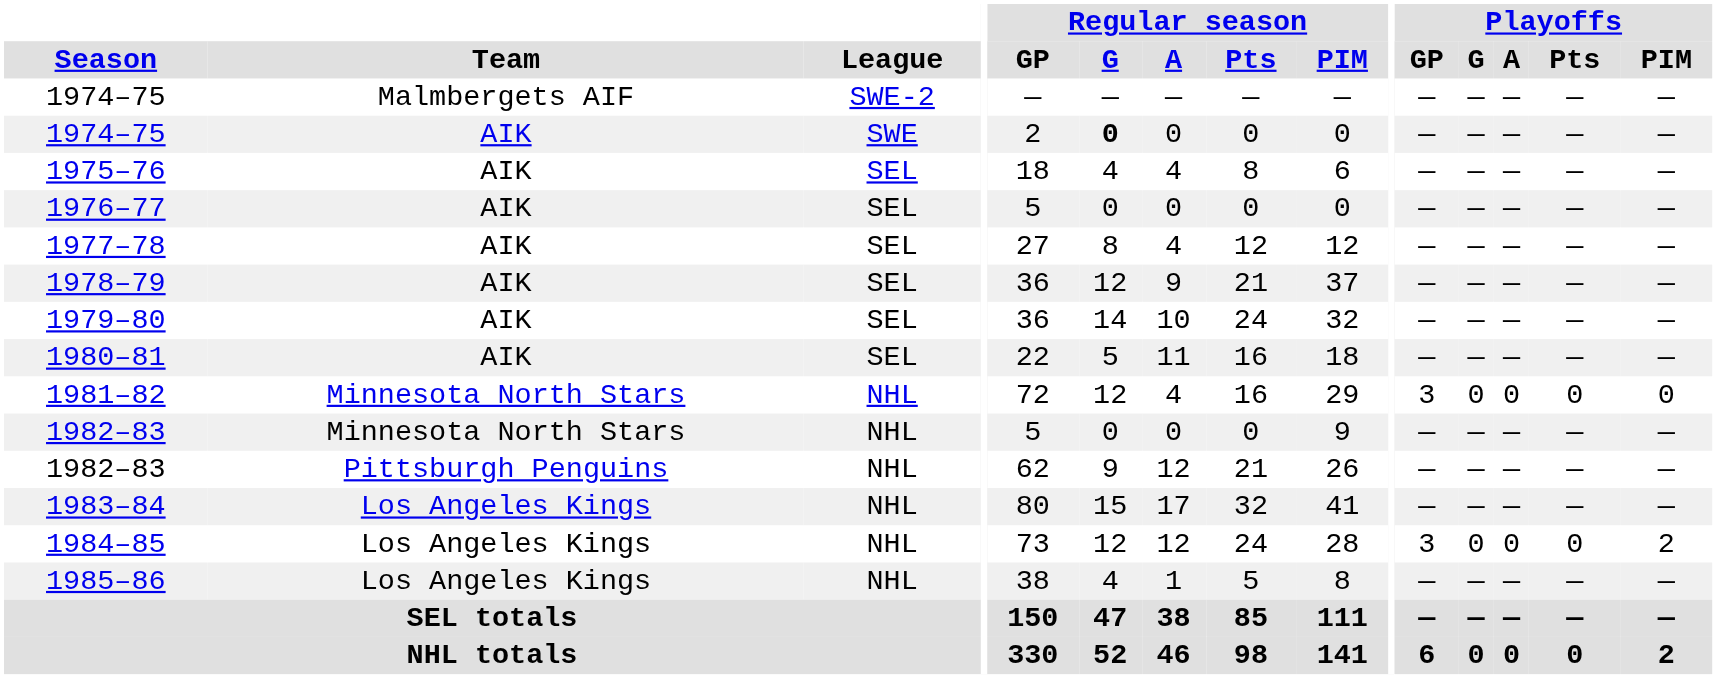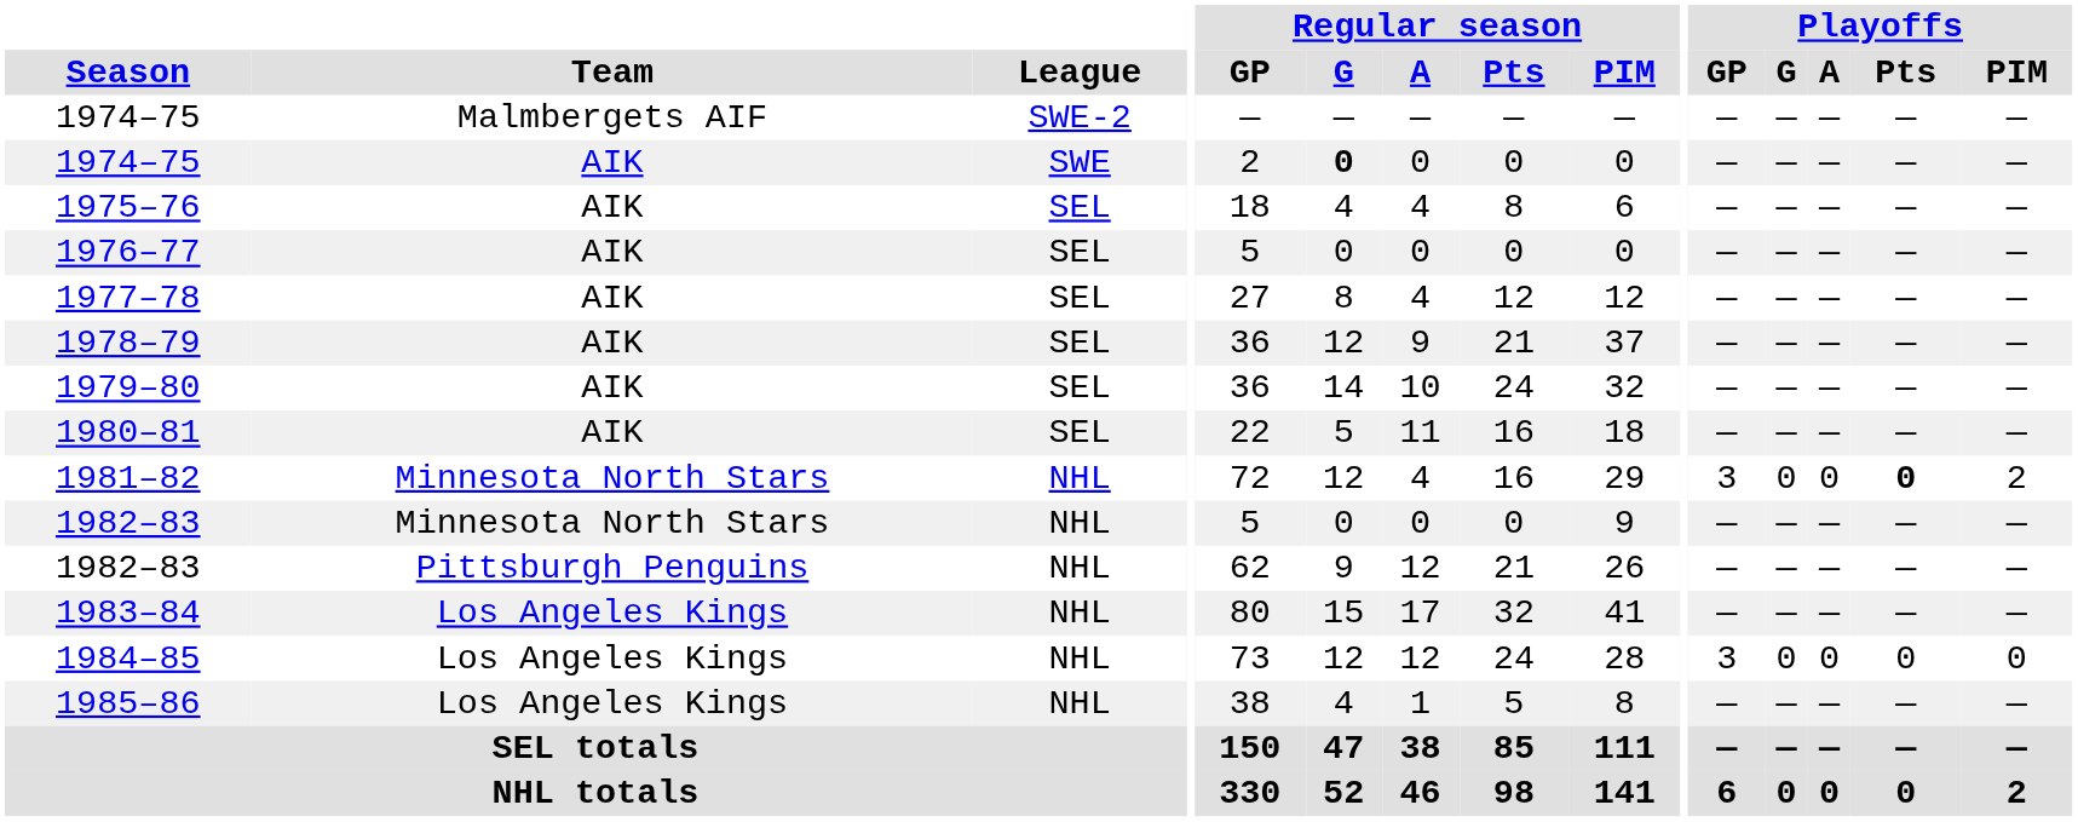 <table border="0" cellpadding="1" cellspacing="0" style="text-align:center; width:60em">
 <tr bgcolor="#e0e0e0">
 <th colspan="3" bgcolor="#ffffff"></th>
 <th rowspan="100" bgcolor="#ffffff"></th>
 <th colspan="5"><a href='#'>Regular season</a></th>
 <th rowspan="100" bgcolor="#ffffff"></th>
 <th colspan="5"><a href='#'>Playoffs</a></th>
 </tr>
 <tr bgcolor="#e0e0e0">
 <th><a href='#'>Season</a></th>
 <th>Team</th>
 <th>League</th>
 <th>GP</th>
 <th><a href='#'>G</a></th>
 <th><a href='#'>A</a></th>
 <th><a href='#'>Pts</a></th>
 <th><a href='#'>PIM</a></th>
 <th>GP</th>
 <th>G</th>
 <th>A</th>
 <th>Pts</th>
 <th>PIM</th>
 </tr>
 <tr>
 <td>1974–75</td>
 <td>Malmbergets AIF</td>
 <td><a href='#'>SWE-2</a></td>
 <td>—</td>
 <td>—</td>
 <td>—</td>
 <td>—</td>
 <td>—</td>
 <td>—</td>
 <td>—</td>
 <td>—</td>
 <td>—</td>
 <td>—</td>
 </tr>
 <tr bgcolor="#f0f0f0">
 <td><a href='#'>1974–75</a></td>
 <td><a href='#'>AIK</a></td>
 <td><a href='#'>SWE</a></td>
 <td>2</td>
 <td><strong>0</strong></td>
 <td>0</td>
 <td>0</td>
 <td>0</td>
 <td>—</td>
 <td>—</td>
 <td>—</td>
 <td>—</td>
 <td>—</td>
 </tr>
 <tr>
 <td><a href='#'>1975–76</a></td>
 <td>AIK</td>
 <td><a href='#'>SEL</a></td>
 <td>18</td>
 <td>4</td>
 <td>4</td>
 <td>8</td>
 <td>6</td>
 <td>—</td>
 <td>—</td>
 <td>—</td>
 <td>—</td>
 <td>—</td>
 </tr>
 <tr bgcolor="#f0f0f0">
 <td><a href='#'>1976–77</a></td>
 <td>AIK</td>
 <td>SEL</td>
 <td>5</td>
 <td>0</td>
 <td>0</td>
 <td>0</td>
 <td>0</td>
 <td>—</td>
 <td>—</td>
 <td>—</td>
 <td>—</td>
 <td>—</td>
 </tr>
 <tr>
 <td><a href='#'>1977–78</a></td>
 <td>AIK</td>
 <td>SEL</td>
 <td>27</td>
 <td>8</td>
 <td>4</td>
 <td>12</td>
 <td>12</td>
 <td>—</td>
 <td>—</td>
 <td>—</td>
 <td>—</td>
 <td>—</td>
 </tr>
 <tr bgcolor="#f0f0f0">
 <td><a href='#'>1978–79</a></td>
 <td>AIK</td>
 <td>SEL</td>
 <td>36</td>
 <td>12</td>
 <td>9</td>
 <td>21</td>
 <td>37</td>
 <td>—</td>
 <td>—</td>
 <td>—</td>
 <td>—</td>
 <td>—</td>
 </tr>
 <tr>
 <td><a href='#'>1979–80</a></td>
 <td>AIK</td>
 <td>SEL</td>
 <td>36</td>
 <td>14</td>
 <td>10</td>
 <td>24</td>
 <td>32</td>
 <td>—</td>
 <td>—</td>
 <td>—</td>
 <td>—</td>
 <td>—</td>
 </tr>
 <tr bgcolor="#f0f0f0">
 <td><a href='#'>1980–81</a></td>
 <td>AIK</td>
 <td>SEL</td>
 <td>22</td>
 <td>5</td>
 <td>11</td>
 <td>16</td>
 <td>18</td>
 <td>—</td>
 <td>—</td>
 <td>—</td>
 <td>—</td>
 <td>—</td>
 </tr>
 <tr>
 <td><a href='#'>1981–82</a></td>
 <td><a href='#'>Minnesota North Stars</a></td>
 <td><a href='#'>NHL</a></td>
 <td>72</td>
 <td>12</td>
 <td>4</td>
 <td>16</td>
 <td>29</td>
 <td>3</td>
 <td>0</td>
 <td>0</td>
-<td>0</td>
-<td>0</td>
+<td><strong>0</strong></td>
+<td>2</td>
 </tr>
 <tr bgcolor="#f0f0f0">
 <td><a href='#'>1982–83</a></td>
 <td>Minnesota North Stars</td>
 <td>NHL</td>
 <td>5</td>
 <td>0</td>
 <td>0</td>
 <td>0</td>
 <td>9</td>
 <td>—</td>
 <td>—</td>
 <td>—</td>
 <td>—</td>
 <td>—</td>
 </tr>
 <tr>
 <td>1982–83</td>
 <td><a href='#'>Pittsburgh Penguins</a></td>
 <td>NHL</td>
 <td>62</td>
 <td>9</td>
 <td>12</td>
 <td>21</td>
 <td>26</td>
 <td>—</td>
 <td>—</td>
 <td>—</td>
 <td>—</td>
 <td>—</td>
 </tr>
 <tr bgcolor="#f0f0f0">
 <td><a href='#'>1983–84</a></td>
 <td><a href='#'>Los Angeles Kings</a></td>
 <td>NHL</td>
 <td>80</td>
 <td>15</td>
 <td>17</td>
 <td>32</td>
 <td>41</td>
 <td>—</td>
 <td>—</td>
 <td>—</td>
 <td>—</td>
 <td>—</td>
 </tr>
 <tr>
 <td><a href='#'>1984–85</a></td>
 <td>Los Angeles Kings</td>
 <td>NHL</td>
 <td>73</td>
 <td>12</td>
 <td>12</td>
 <td>24</td>
 <td>28</td>
 <td>3</td>
 <td>0</td>
 <td>0</td>
 <td>0</td>
-<td>2</td>
+<td>0</td>
 </tr>
 <tr bgcolor="#f0f0f0">
 <td><a href='#'>1985–86</a></td>
 <td>Los Angeles Kings</td>
 <td>NHL</td>
 <td>38</td>
 <td>4</td>
 <td>1</td>
 <td>5</td>
 <td>8</td>
 <td>—</td>
 <td>—</td>
 <td>—</td>
 <td>—</td>
 <td>—</td>
 </tr>
 <tr bgcolor="#e0e0e0">
 <th colspan="3">SEL totals</th>
 <th>150</th>
 <th>47</th>
 <th>38</th>
 <th>85</th>
 <th>111</th>
 <th>—</th>
 <th>—</th>
 <th>—</th>
 <th>—</th>
 <th>—</th>
 </tr>
 <tr bgcolor="#e0e0e0">
 <th colspan="3">NHL totals</th>
 <th>330</th>
 <th>52</th>
 <th>46</th>
 <th>98</th>
 <th>141</th>
 <th>6</th>
 <th>0</th>
 <th>0</th>
 <th>0</th>
 <th>2</th>
 </tr>
 </table>
